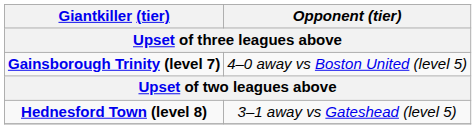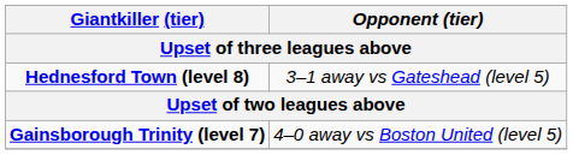 <table class="wikitable" style="text-align:center;">
 <tr>
 <th scope="col"><a href='#'>Giantkiller</a> <a href='#'>(tier)</a></th>
 <th scope="col"><em>Opponent (tier)</em></th>
 </tr>
 <tr>
 <th colspan="2"><a href='#'>Upset</a> of three leagues above</th>
 </tr>
 <tr>
-<td><strong><a href='#'>Gainsborough Trinity</a> (level 7)</strong></td>
-<td><em>4–0 away vs <a href='#'>Boston United</a> (level 5)</em></td>
+<td><strong><a href='#'>Hednesford Town</a> (level 8)</strong></td>
+<td><em>3–1 away vs <a href='#'>Gateshead</a> (level 5)</em></td>
 </tr>
 <tr>
 <th colspan="2"><a href='#'>Upset</a> of two leagues above</th>
 </tr>
 <tr>
-<td><strong><a href='#'>Hednesford Town</a> (level 8)</strong></td>
-<td><em>3–1 away vs <a href='#'>Gateshead</a> (level 5)</em></td>
+<td><strong><a href='#'>Gainsborough Trinity</a> (level 7)</strong></td>
+<td><em>4–0 away vs <a href='#'>Boston United</a> (level 5)</em></td>
 </tr>
 <tr>
 </tr>
 </table>
